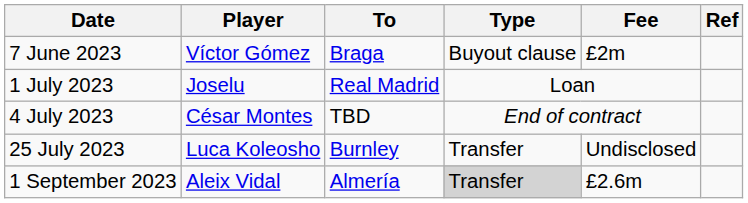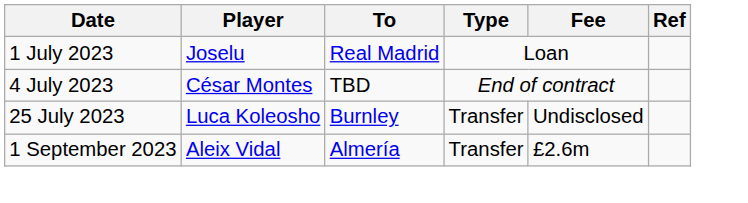 <table class="wikitable">
 <tr>
 <th>Date</th>
 <th>Player</th>
 <th>To</th>
 <th>Type</th>
 <th>Fee</th>
 <th>Ref</th>
-</tr>
-<tr>
-<td>7 June 2023</td>
-<td> <a href='#'>Víctor Gómez</a></td>
-<td> <a href='#'>Braga</a></td>
-<td>Buyout clause</td>
-<td>£2m</td>
-<td></td>
 </tr>
 <tr>
 <td>1 July 2023</td>
 <td> <a href='#'>Joselu</a></td>
 <td><a href='#'>Real Madrid</a></td>
 <td colspan=2 align=center>Loan</td>
 <td></td>
 </tr>
 <tr>
 <td>4 July 2023</td>
 <td> <a href='#'>César Montes</a></td>
 <td>TBD</td>
 <td colspan=2 align=center><em>End of contract</em></td>
 <td></td>
 </tr>
 <tr>
 <td>25 July 2023</td>
 <td> <a href='#'>Luca Koleosho</a></td>
 <td> <a href='#'>Burnley</a></td>
 <td>Transfer</td>
 <td>Undisclosed</td>
 <td></td>
 </tr>
 <tr>
 <td>1 September 2023</td>
 <td> <a href='#'>Aleix Vidal</a></td>
 <td><a href='#'>Almería</a></td>
-<td style="background: lightgrey;">Transfer</td>
+<td>Transfer</td>
 <td>£2.6m</td>
 <td></td>
 </tr>
 </table>
